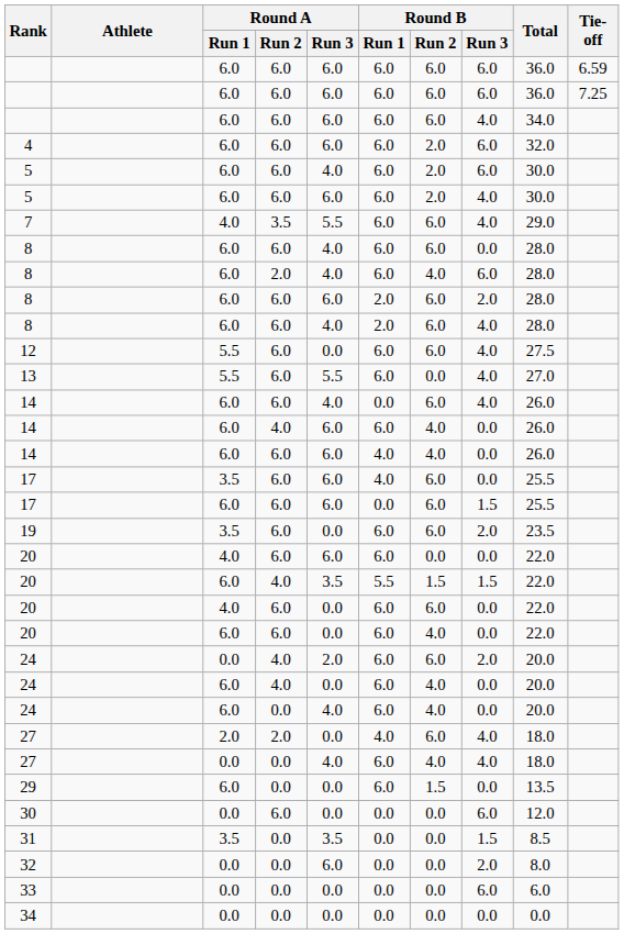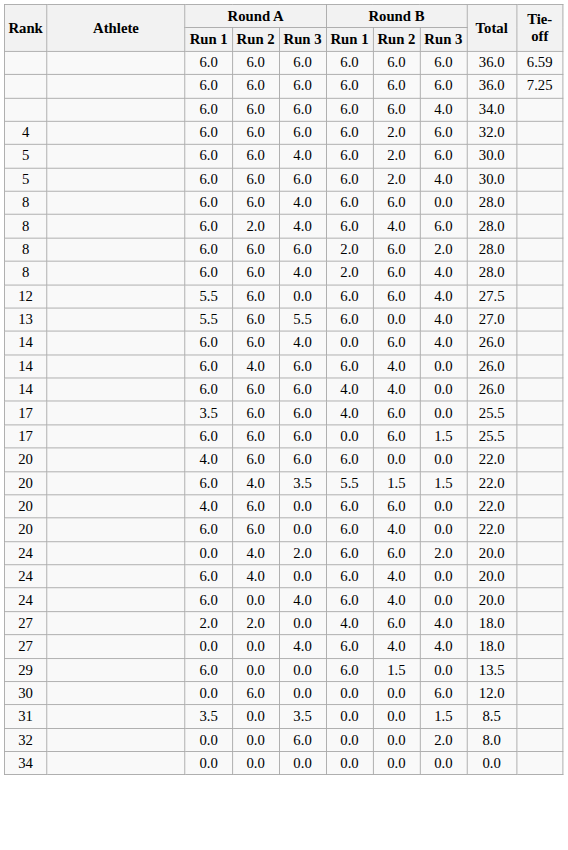 <table class=wikitable style="text-align:center">
 <tr>
 <th rowspan=2 width=40>Rank</th>
 <th rowspan=2 width=250>Athlete</th>
 <th colspan=3>Round A</th>
 <th colspan=3>Round B</th>
 <th rowspan=2 width=60>Total</th>
 <th rowspan=2 width=60>Tie-off</th>
 </tr>
 <tr>
 <th width=60>Run 1</th>
 <th width=60>Run 2</th>
 <th width=60>Run 3</th>
 <th width=60>Run 1</th>
 <th width=60>Run 2</th>
 <th width=60>Run 3</th>
 </tr>
 <tr>
 <td></td>
 <td style="text-align:left"></td>
 <td>6.0</td>
 <td>6.0</td>
 <td>6.0</td>
 <td>6.0</td>
 <td>6.0</td>
 <td>6.0</td>
 <td>36.0</td>
 <td>6.59</td>
 </tr>
 <tr>
 <td></td>
 <td style="text-align:left"></td>
 <td>6.0</td>
 <td>6.0</td>
 <td>6.0</td>
 <td>6.0</td>
 <td>6.0</td>
 <td>6.0</td>
 <td>36.0</td>
 <td>7.25</td>
 </tr>
 <tr>
 <td></td>
 <td style="text-align:left"></td>
 <td>6.0</td>
 <td>6.0</td>
 <td>6.0</td>
 <td>6.0</td>
 <td>6.0</td>
 <td>4.0</td>
 <td>34.0</td>
 <td></td>
 </tr>
 <tr>
 <td>4</td>
 <td style="text-align:left"></td>
 <td>6.0</td>
 <td>6.0</td>
 <td>6.0</td>
 <td>6.0</td>
 <td>2.0</td>
 <td>6.0</td>
 <td>32.0</td>
 <td></td>
 </tr>
 <tr>
 <td>5</td>
 <td style="text-align:left"></td>
 <td>6.0</td>
 <td>6.0</td>
 <td>4.0</td>
 <td>6.0</td>
 <td>2.0</td>
 <td>6.0</td>
 <td>30.0</td>
 <td></td>
 </tr>
 <tr>
 <td>5</td>
 <td style="text-align:left"></td>
 <td>6.0</td>
 <td>6.0</td>
 <td>6.0</td>
 <td>6.0</td>
 <td>2.0</td>
 <td>4.0</td>
 <td>30.0</td>
-<td></td>
-</tr>
-<tr>
-<td>7</td>
-<td style="text-align:left"></td>
-<td>4.0</td>
-<td>3.5</td>
-<td>5.5</td>
-<td>6.0</td>
-<td>6.0</td>
-<td>4.0</td>
-<td>29.0</td>
 <td></td>
 </tr>
 <tr>
 <td>8</td>
 <td style="text-align:left"></td>
 <td>6.0</td>
 <td>6.0</td>
 <td>4.0</td>
 <td>6.0</td>
 <td>6.0</td>
 <td>0.0</td>
 <td>28.0</td>
 <td></td>
 </tr>
 <tr>
 <td>8</td>
 <td style="text-align:left"></td>
 <td>6.0</td>
 <td>2.0</td>
 <td>4.0</td>
 <td>6.0</td>
 <td>4.0</td>
 <td>6.0</td>
 <td>28.0</td>
 <td></td>
 </tr>
 <tr>
 <td>8</td>
 <td style="text-align:left"></td>
 <td>6.0</td>
 <td>6.0</td>
 <td>6.0</td>
 <td>2.0</td>
 <td>6.0</td>
 <td>2.0</td>
 <td>28.0</td>
 <td></td>
 </tr>
 <tr>
 <td>8</td>
 <td style="text-align:left"></td>
 <td>6.0</td>
 <td>6.0</td>
 <td>4.0</td>
 <td>2.0</td>
 <td>6.0</td>
 <td>4.0</td>
 <td>28.0</td>
 <td></td>
 </tr>
 <tr>
 <td>12</td>
 <td style="text-align:left"></td>
 <td>5.5</td>
 <td>6.0</td>
 <td>0.0</td>
 <td>6.0</td>
 <td>6.0</td>
 <td>4.0</td>
 <td>27.5</td>
 <td></td>
 </tr>
 <tr>
 <td>13</td>
 <td style="text-align:left"></td>
 <td>5.5</td>
 <td>6.0</td>
 <td>5.5</td>
 <td>6.0</td>
 <td>0.0</td>
 <td>4.0</td>
 <td>27.0</td>
 <td></td>
 </tr>
 <tr>
 <td>14</td>
 <td style="text-align:left"></td>
 <td>6.0</td>
 <td>6.0</td>
 <td>4.0</td>
 <td>0.0</td>
 <td>6.0</td>
 <td>4.0</td>
 <td>26.0</td>
 <td></td>
 </tr>
 <tr>
 <td>14</td>
 <td style="text-align:left"></td>
 <td>6.0</td>
 <td>4.0</td>
 <td>6.0</td>
 <td>6.0</td>
 <td>4.0</td>
 <td>0.0</td>
 <td>26.0</td>
 <td></td>
 </tr>
 <tr>
 <td>14</td>
 <td style="text-align:left"></td>
 <td>6.0</td>
 <td>6.0</td>
 <td>6.0</td>
 <td>4.0</td>
 <td>4.0</td>
 <td>0.0</td>
 <td>26.0</td>
 <td></td>
 </tr>
 <tr>
 <td>17</td>
 <td style="text-align:left"></td>
 <td>3.5</td>
 <td>6.0</td>
 <td>6.0</td>
 <td>4.0</td>
 <td>6.0</td>
 <td>0.0</td>
 <td>25.5</td>
 <td></td>
 </tr>
 <tr>
 <td>17</td>
 <td style="text-align:left"></td>
 <td>6.0</td>
 <td>6.0</td>
 <td>6.0</td>
 <td>0.0</td>
 <td>6.0</td>
 <td>1.5</td>
 <td>25.5</td>
-<td></td>
-</tr>
-<tr>
-<td>19</td>
-<td style="text-align:left"></td>
-<td>3.5</td>
-<td>6.0</td>
-<td>0.0</td>
-<td>6.0</td>
-<td>6.0</td>
-<td>2.0</td>
-<td>23.5</td>
 <td></td>
 </tr>
 <tr>
 <td>20</td>
 <td style="text-align:left"></td>
 <td>4.0</td>
 <td>6.0</td>
 <td>6.0</td>
 <td>6.0</td>
 <td>0.0</td>
 <td>0.0</td>
 <td>22.0</td>
 <td></td>
 </tr>
 <tr>
 <td>20</td>
 <td style="text-align:left"></td>
 <td>6.0</td>
 <td>4.0</td>
 <td>3.5</td>
 <td>5.5</td>
 <td>1.5</td>
 <td>1.5</td>
 <td>22.0</td>
 <td></td>
 </tr>
 <tr>
 <td>20</td>
 <td style="text-align:left"></td>
 <td>4.0</td>
 <td>6.0</td>
 <td>0.0</td>
 <td>6.0</td>
 <td>6.0</td>
 <td>0.0</td>
 <td>22.0</td>
 <td></td>
 </tr>
 <tr>
 <td>20</td>
 <td style="text-align:left"></td>
 <td>6.0</td>
 <td>6.0</td>
 <td>0.0</td>
 <td>6.0</td>
 <td>4.0</td>
 <td>0.0</td>
 <td>22.0</td>
 <td></td>
 </tr>
 <tr>
 <td>24</td>
 <td style="text-align:left"></td>
 <td>0.0</td>
 <td>4.0</td>
 <td>2.0</td>
 <td>6.0</td>
 <td>6.0</td>
 <td>2.0</td>
 <td>20.0</td>
 <td></td>
 </tr>
 <tr>
 <td>24</td>
 <td style="text-align:left"></td>
 <td>6.0</td>
 <td>4.0</td>
 <td>0.0</td>
 <td>6.0</td>
 <td>4.0</td>
 <td>0.0</td>
 <td>20.0</td>
 <td></td>
 </tr>
 <tr>
 <td>24</td>
 <td style="text-align:left"></td>
 <td>6.0</td>
 <td>0.0</td>
 <td>4.0</td>
 <td>6.0</td>
 <td>4.0</td>
 <td>0.0</td>
 <td>20.0</td>
 <td></td>
 </tr>
 <tr>
 <td>27</td>
 <td style="text-align:left"></td>
 <td>2.0</td>
 <td>2.0</td>
 <td>0.0</td>
 <td>4.0</td>
 <td>6.0</td>
 <td>4.0</td>
 <td>18.0</td>
 <td></td>
 </tr>
 <tr>
 <td>27</td>
 <td style="text-align:left"></td>
 <td>0.0</td>
 <td>0.0</td>
 <td>4.0</td>
 <td>6.0</td>
 <td>4.0</td>
 <td>4.0</td>
 <td>18.0</td>
 <td></td>
 </tr>
 <tr>
 <td>29</td>
 <td style="text-align:left"></td>
 <td>6.0</td>
 <td>0.0</td>
 <td>0.0</td>
 <td>6.0</td>
 <td>1.5</td>
 <td>0.0</td>
 <td>13.5</td>
 <td></td>
 </tr>
 <tr>
 <td>30</td>
 <td style="text-align:left"></td>
 <td>0.0</td>
 <td>6.0</td>
 <td>0.0</td>
 <td>0.0</td>
 <td>0.0</td>
 <td>6.0</td>
 <td>12.0</td>
 <td></td>
 </tr>
 <tr>
 <td>31</td>
 <td style="text-align:left"></td>
 <td>3.5</td>
 <td>0.0</td>
 <td>3.5</td>
 <td>0.0</td>
 <td>0.0</td>
 <td>1.5</td>
 <td>8.5</td>
 <td></td>
 </tr>
 <tr>
 <td>32</td>
 <td style="text-align:left"></td>
 <td>0.0</td>
 <td>0.0</td>
 <td>6.0</td>
 <td>0.0</td>
 <td>0.0</td>
 <td>2.0</td>
 <td>8.0</td>
 <td></td>
 </tr>
 <tr>
-<td>33</td>
-<td style="text-align:left"></td>
-<td>0.0</td>
-<td>0.0</td>
-<td>0.0</td>
-<td>0.0</td>
-<td>0.0</td>
-<td>6.0</td>
-<td>6.0</td>
-<td></td>
-</tr>
-<tr>
 <td>34</td>
 <td style="text-align:left"></td>
 <td>0.0</td>
 <td>0.0</td>
 <td>0.0</td>
 <td>0.0</td>
 <td>0.0</td>
 <td>0.0</td>
 <td>0.0</td>
 <td></td>
 </tr>
 </table>
